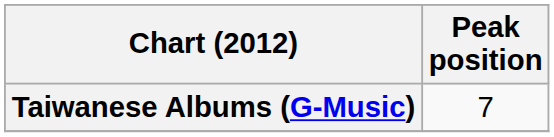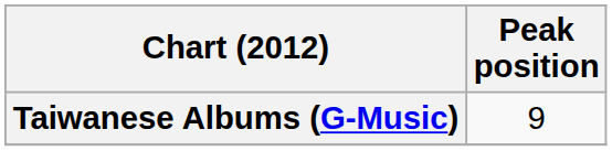 <table class="wikitable plainrowheaders">
 <tr>
 <th>Chart (2012)</th>
 <th>Peak<br>position</th>
 </tr>
 <tr>
 <th scope="row">Taiwanese Albums (<a href='#'>G-Music</a>)</th>
-<td style="text-align:center;">7</td>
+<td style="text-align:center;">9</td>
 </tr>
 <tr>
 </tr>
 </table>
